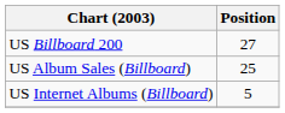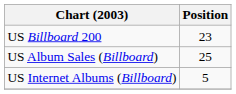 <table class="wikitable">
 <tr>
 <th>Chart (2003)</th>
 <th>Position</th>
 </tr>
 <tr>
 <td>US <a href='#'><em>Billboard</em> 200</a></td>
-<td style="text-align:center;">27</td>
+<td style="text-align:center;">23</td>
 </tr>
 <tr>
 <td>US <a href='#'>Album Sales</a> (<em><a href='#'>Billboard</a></em>)</td>
 <td style="text-align:center;">25</td>
 </tr>
 <tr>
 <td>US <a href='#'>Internet Albums</a> (<em><a href='#'>Billboard</a></em>)</td>
 <td style="text-align:center;">5</td>
 </tr>
 <tr>
 </tr>
 </table>
